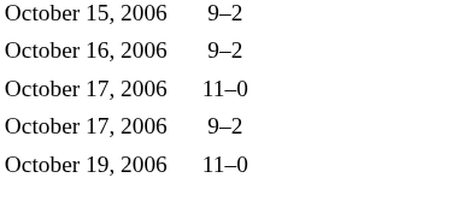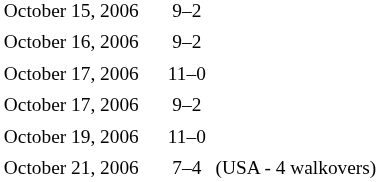 <table cellpadding="4" cellspacing="0">
 <tr>
 <td>October 15, 2006</td>
 <td></td>
 <td></td>
 <td align="center">9–2</td>
 </tr>
 <tr>
 <td>October 16, 2006</td>
 <td></td>
 <td></td>
 <td align="center">9–2</td>
 </tr>
 <tr>
 <td>October 17, 2006</td>
 <td></td>
 <td></td>
 <td align="center">11–0</td>
 </tr>
 <tr>
 <td>October 17, 2006</td>
 <td></td>
 <td></td>
 <td align="center">9–2</td>
 </tr>
 <tr>
 <td>October 19, 2006</td>
 <td></td>
 <td></td>
 <td align="center">11–0</td>
 </tr>
+<tr>
+<td>October 21, 2006</td>
+<td></td>
+<td></td>
+<td align="center">7–4</td>
+<td>(USA - 4 walkovers)</td>
+</tr>
 </table>
